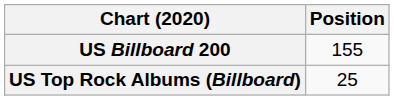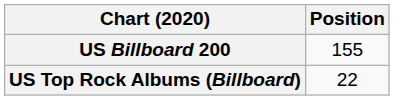 <table class="wikitable sortable plainrowheaders" style="text-align:center">
 <tr>
 <th scope="col">Chart (2020)</th>
 <th scope="col">Position</th>
 </tr>
 <tr>
 <th scope="row">US <em>Billboard</em> 200</th>
 <td>155</td>
 </tr>
 <tr>
 <th scope="row">US Top Rock Albums (<em>Billboard</em>)</th>
-<td>25</td>
+<td>22</td>
 </tr>
 </table>
